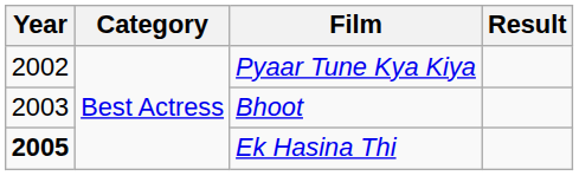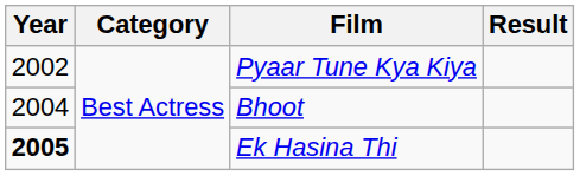 <table class="wikitable">
 <tr>
 <th>Year</th>
 <th>Category</th>
 <th>Film</th>
 <th>Result</th>
 </tr>
 <tr>
 <td>2002</td>
 <td rowspan="3"><a href='#'>Best Actress</a></td>
 <td><em><a href='#'>Pyaar Tune Kya Kiya</a></em></td>
 <td></td>
 </tr>
 <tr>
-<td>2003</td>
+<td>2004</td>
 <td><em><a href='#'>Bhoot</a></em></td>
 <td></td>
 </tr>
 <tr>
 <td><strong>2005</strong></td>
 <td><em><a href='#'>Ek Hasina Thi</a></em></td>
 <td></td>
 </tr>
 </table>
